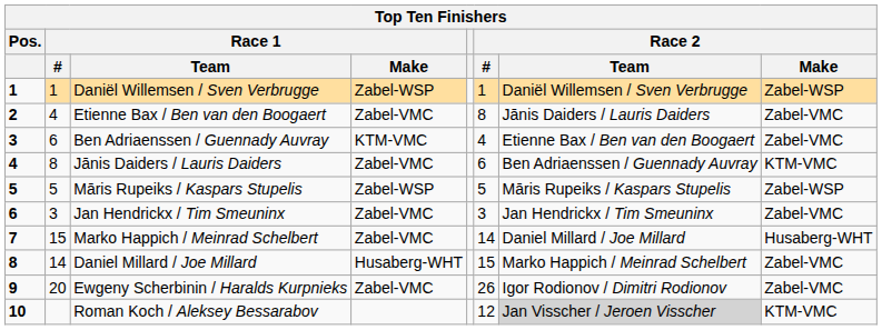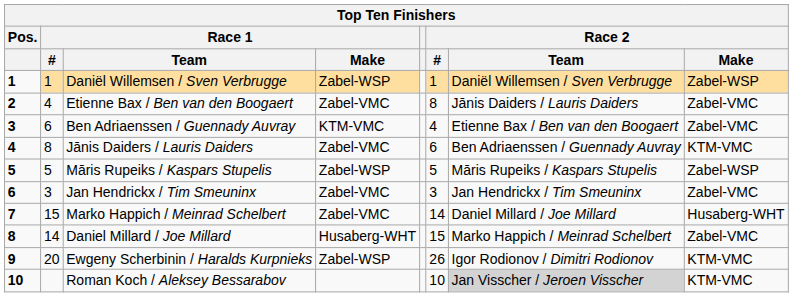 <table class="wikitable" style="font-size: 85%;">
 <tr>
 <th colspan=8>Top Ten Finishers</th>
 </tr>
 <tr>
 <th>Pos.</th>
 <th colspan=3>Race 1</th>
 <th></th>
 <th colspan=3>Race 2</th>
 </tr>
 <tr>
 <th></th>
 <th>#</th>
 <th>Team</th>
 <th>Make</th>
 <th></th>
 <th>#</th>
 <th>Team</th>
 <th>Make</th>
 </tr>
 <tr>
 <td><strong>1</strong></td>
 <td style="background:#ffdf9f;">1</td>
 <td style="background:#ffdf9f;"> Daniël Willemsen / <em>Sven Verbrugge</em></td>
 <td style="background:#ffdf9f;">Zabel-WSP</td>
 <td></td>
 <td style="background:#ffdf9f;">1</td>
 <td style="background:#ffdf9f;"> Daniël Willemsen / <em>Sven Verbrugge</em></td>
 <td style="background:#ffdf9f;">Zabel-WSP</td>
 </tr>
 <tr>
 <td><strong>2</strong></td>
 <td>4</td>
 <td> Etienne Bax / <em>Ben van den Boogaert</em></td>
 <td>Zabel-VMC</td>
 <td></td>
 <td>8</td>
 <td> Jānis Daiders / <em>Lauris Daiders</em></td>
 <td>Zabel-VMC</td>
 </tr>
 <tr>
 <td><strong>3</strong></td>
 <td>6</td>
 <td> Ben Adriaenssen / <em>Guennady Auvray</em></td>
 <td>KTM-VMC</td>
 <td></td>
 <td>4</td>
 <td> Etienne Bax / <em>Ben van den Boogaert</em></td>
 <td>Zabel-VMC</td>
 </tr>
 <tr>
 <td><strong>4</strong></td>
 <td>8</td>
 <td> Jānis Daiders / <em>Lauris Daiders</em></td>
 <td>Zabel-VMC</td>
 <td></td>
 <td>6</td>
 <td> Ben Adriaenssen / <em>Guennady Auvray</em></td>
 <td>KTM-VMC</td>
 </tr>
 <tr>
 <td><strong>5</strong></td>
 <td>5</td>
 <td> Māris Rupeiks / <em>Kaspars Stupelis</em></td>
 <td>Zabel-WSP</td>
 <td></td>
 <td>5</td>
 <td> Māris Rupeiks / <em>Kaspars Stupelis</em></td>
 <td>Zabel-WSP</td>
 </tr>
 <tr>
 <td><strong>6</strong></td>
 <td>3</td>
 <td> Jan Hendrickx / <em>Tim Smeuninx</em></td>
 <td>Zabel-VMC</td>
 <td></td>
 <td>3</td>
 <td> Jan Hendrickx / <em>Tim Smeuninx</em></td>
 <td>Zabel-VMC</td>
 </tr>
 <tr>
 <td><strong>7</strong></td>
 <td>15</td>
 <td> Marko Happich / <em>Meinrad Schelbert</em></td>
 <td>Zabel-VMC</td>
 <td></td>
 <td>14</td>
 <td> Daniel Millard / <em>Joe Millard</em></td>
 <td>Husaberg-WHT</td>
 </tr>
 <tr>
 <td><strong>8</strong></td>
 <td>14</td>
 <td> Daniel Millard / <em>Joe Millard</em></td>
 <td>Husaberg-WHT</td>
 <td></td>
 <td>15</td>
 <td> Marko Happich / <em>Meinrad Schelbert</em></td>
 <td>Zabel-VMC</td>
 </tr>
 <tr>
 <td><strong>9</strong></td>
 <td>20</td>
 <td> Ewgeny Scherbinin / <em>Haralds Kurpnieks</em></td>
-<td>Zabel-VMC</td>
+<td>Zabel-WSP</td>
 <td></td>
 <td>26</td>
 <td> Igor Rodionov / <em>Dimitri Rodionov</em></td>
-<td>Zabel-VMC</td>
+<td>KTM-VMC</td>
 </tr>
 <tr>
 <td><strong>10</strong></td>
 <td></td>
 <td> Roman Koch / <em>Aleksey Bessarabov</em></td>
 <td></td>
 <td></td>
-<td>12</td>
+<td>10</td>
 <td style="background: lightgrey;"> Jan Visscher / <em>Jeroen Visscher</em></td>
 <td>KTM-VMC</td>
 </tr>
 </table>
